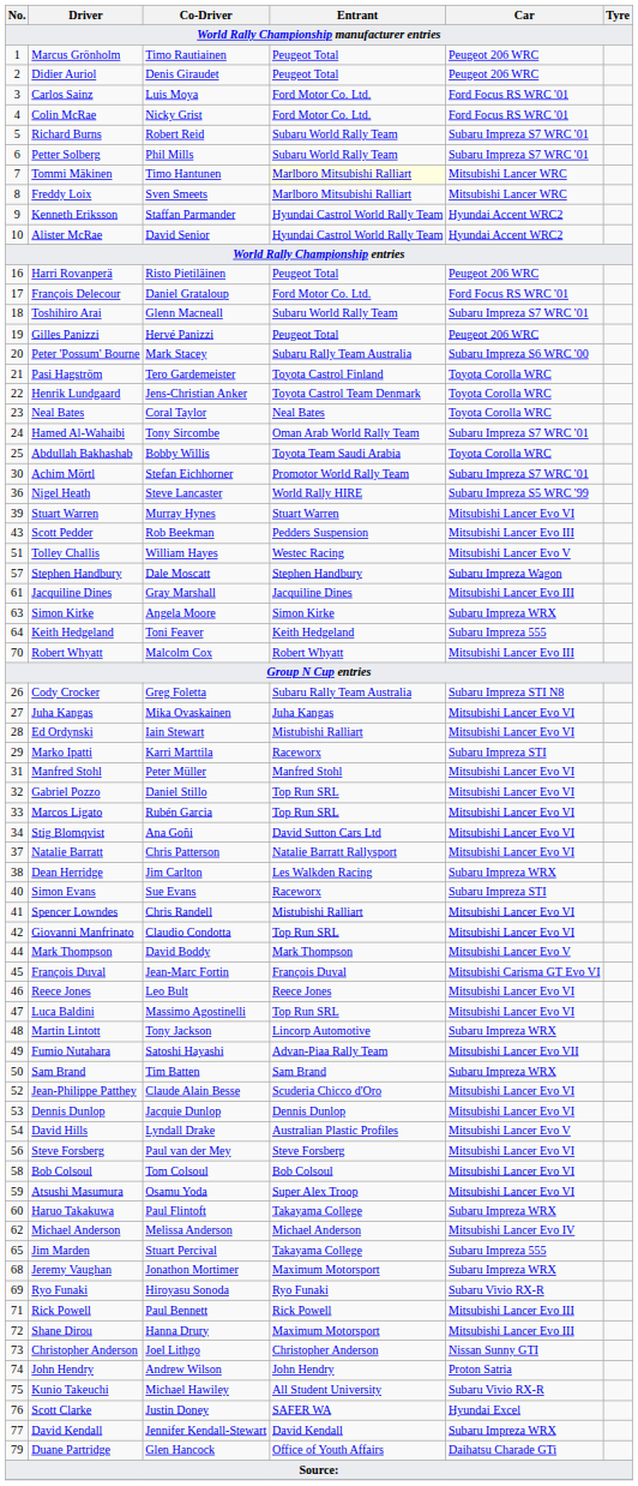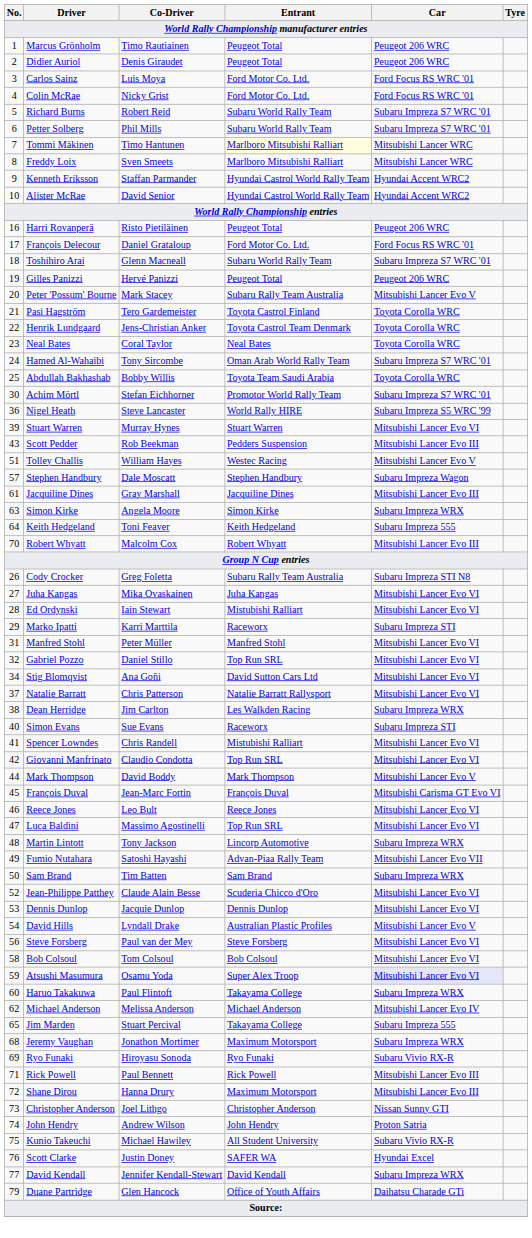 <table class="wikitable" style="font-size: 85%;">
 <tr>
 <th>No.</th>
 <th>Driver</th>
 <th>Co-Driver</th>
 <th>Entrant</th>
 <th>Car</th>
 <th>Tyre</th>
 </tr>
 <tr>
 <td style="background-color:#EAECF0; text-align:center" colspan="6"><strong><em><a href='#'>World Rally Championship</a> manufacturer entries</em></strong></td>
 </tr>
 <tr>
 <td align="center">1</td>
 <td> <a href='#'>Marcus Grönholm</a></td>
 <td> <a href='#'>Timo Rautiainen</a></td>
 <td> <a href='#'>Peugeot Total</a></td>
 <td><a href='#'>Peugeot 206 WRC</a></td>
 <td align="center"></td>
 </tr>
 <tr>
 <td align="center">2</td>
 <td> <a href='#'>Didier Auriol</a></td>
 <td> <a href='#'>Denis Giraudet</a></td>
 <td> <a href='#'>Peugeot Total</a></td>
 <td><a href='#'>Peugeot 206 WRC</a></td>
 <td align="center"></td>
 </tr>
 <tr>
 <td align="center">3</td>
 <td> <a href='#'>Carlos Sainz</a></td>
 <td> <a href='#'>Luis Moya</a></td>
 <td> <a href='#'>Ford Motor Co. Ltd.</a></td>
 <td><a href='#'>Ford Focus RS WRC '01</a></td>
 <td align="center"></td>
 </tr>
 <tr>
 <td align="center">4</td>
 <td> <a href='#'>Colin McRae</a></td>
 <td> <a href='#'>Nicky Grist</a></td>
 <td> <a href='#'>Ford Motor Co. Ltd.</a></td>
 <td><a href='#'>Ford Focus RS WRC '01</a></td>
 <td align="center"></td>
 </tr>
 <tr>
 <td align="center">5</td>
 <td> <a href='#'>Richard Burns</a></td>
 <td> <a href='#'>Robert Reid</a></td>
 <td> <a href='#'>Subaru World Rally Team</a></td>
 <td><a href='#'>Subaru Impreza S7 WRC '01</a></td>
 <td align="center"></td>
 </tr>
 <tr>
 <td align="center">6</td>
 <td> <a href='#'>Petter Solberg</a></td>
 <td> <a href='#'>Phil Mills</a></td>
 <td> <a href='#'>Subaru World Rally Team</a></td>
 <td><a href='#'>Subaru Impreza S7 WRC '01</a></td>
 <td align="center"></td>
 </tr>
 <tr>
 <td align="center">7</td>
 <td> <a href='#'>Tommi Mäkinen</a></td>
 <td> <a href='#'>Timo Hantunen</a></td>
 <td style="background: lightyellow;"> <a href='#'>Marlboro Mitsubishi Ralliart</a></td>
 <td><a href='#'>Mitsubishi Lancer WRC</a></td>
 <td align="center"></td>
 </tr>
 <tr>
 <td align="center">8</td>
 <td> <a href='#'>Freddy Loix</a></td>
 <td> <a href='#'>Sven Smeets</a></td>
 <td> <a href='#'>Marlboro Mitsubishi Ralliart</a></td>
 <td><a href='#'>Mitsubishi Lancer WRC</a></td>
 <td align="center"></td>
 </tr>
 <tr>
 <td align="center">9</td>
 <td> <a href='#'>Kenneth Eriksson</a></td>
 <td> <a href='#'>Staffan Parmander</a></td>
 <td> <a href='#'>Hyundai Castrol World Rally Team</a></td>
 <td><a href='#'>Hyundai Accent WRC2</a></td>
 <td align="center"></td>
 </tr>
 <tr>
 <td align="center">10</td>
 <td> <a href='#'>Alister McRae</a></td>
 <td> <a href='#'>David Senior</a></td>
 <td> <a href='#'>Hyundai Castrol World Rally Team</a></td>
 <td><a href='#'>Hyundai Accent WRC2</a></td>
 <td align="center"></td>
 </tr>
 <tr>
 <td style="background-color:#EAECF0; text-align:center" colspan="6"><strong><em><a href='#'>World Rally Championship</a> entries</em></strong></td>
 </tr>
 <tr>
 <td align="center">16</td>
 <td> <a href='#'>Harri Rovanperä</a></td>
 <td> <a href='#'>Risto Pietiläinen</a></td>
 <td> <a href='#'>Peugeot Total</a></td>
 <td><a href='#'>Peugeot 206 WRC</a></td>
 <td align="center"></td>
 </tr>
 <tr>
 <td align="center">17</td>
 <td> <a href='#'>François Delecour</a></td>
 <td> <a href='#'>Daniel Grataloup</a></td>
 <td> <a href='#'>Ford Motor Co. Ltd.</a></td>
 <td><a href='#'>Ford Focus RS WRC '01</a></td>
 <td align="center"></td>
 </tr>
 <tr>
 <td align="center">18</td>
 <td> <a href='#'>Toshihiro Arai</a></td>
 <td> <a href='#'>Glenn Macneall</a></td>
 <td> <a href='#'>Subaru World Rally Team</a></td>
 <td><a href='#'>Subaru Impreza S7 WRC '01</a></td>
 <td align="center"></td>
 </tr>
 <tr>
 <td align="center">19</td>
 <td> <a href='#'>Gilles Panizzi</a></td>
 <td> <a href='#'>Hervé Panizzi</a></td>
 <td> <a href='#'>Peugeot Total</a></td>
 <td><a href='#'>Peugeot 206 WRC</a></td>
 <td align="center"></td>
 </tr>
 <tr>
 <td align="center">20</td>
 <td> <a href='#'>Peter 'Possum' Bourne</a></td>
 <td> <a href='#'>Mark Stacey</a></td>
 <td> <a href='#'>Subaru Rally Team Australia</a></td>
-<td><a href='#'>Subaru Impreza S6 WRC '00</a></td>
+<td><a href='#'>Mitsubishi Lancer Evo V</a></td>
 <td align="center"></td>
 </tr>
 <tr>
 <td align="center">21</td>
 <td> <a href='#'>Pasi Hagström</a></td>
 <td> <a href='#'>Tero Gardemeister</a></td>
 <td> <a href='#'>Toyota Castrol Finland</a></td>
 <td><a href='#'>Toyota Corolla WRC</a></td>
 <td align="center"></td>
 </tr>
 <tr>
 <td align="center">22</td>
 <td> <a href='#'>Henrik Lundgaard</a></td>
 <td> <a href='#'>Jens-Christian Anker</a></td>
 <td> <a href='#'>Toyota Castrol Team Denmark</a></td>
 <td><a href='#'>Toyota Corolla WRC</a></td>
 <td align="center"></td>
 </tr>
 <tr>
 <td align="center">23</td>
 <td> <a href='#'>Neal Bates</a></td>
 <td> <a href='#'>Coral Taylor</a></td>
 <td> <a href='#'>Neal Bates</a></td>
 <td><a href='#'>Toyota Corolla WRC</a></td>
 <td></td>
 </tr>
 <tr>
 <td align="center">24</td>
 <td> <a href='#'>Hamed Al-Wahaibi</a></td>
 <td> <a href='#'>Tony Sircombe</a></td>
 <td> <a href='#'>Oman Arab World Rally Team</a></td>
 <td><a href='#'>Subaru Impreza S7 WRC '01</a></td>
 <td></td>
 </tr>
 <tr>
 <td align="center">25</td>
 <td> <a href='#'>Abdullah Bakhashab</a></td>
 <td> <a href='#'>Bobby Willis</a></td>
 <td> <a href='#'>Toyota Team Saudi Arabia</a></td>
 <td><a href='#'>Toyota Corolla WRC</a></td>
 <td align="center"></td>
 </tr>
 <tr>
 <td align="center">30</td>
 <td> <a href='#'>Achim Mörtl</a></td>
 <td> <a href='#'>Stefan Eichhorner</a></td>
 <td> <a href='#'>Promotor World Rally Team</a></td>
 <td><a href='#'>Subaru Impreza S7 WRC '01</a></td>
 <td align="center"></td>
 </tr>
 <tr>
 <td align="center">36</td>
 <td> <a href='#'>Nigel Heath</a></td>
 <td> <a href='#'>Steve Lancaster</a></td>
 <td> <a href='#'>World Rally HIRE</a></td>
 <td><a href='#'>Subaru Impreza S5 WRC '99</a></td>
 <td></td>
 </tr>
 <tr>
 <td align="center">39</td>
 <td> <a href='#'>Stuart Warren</a></td>
 <td> <a href='#'>Murray Hynes</a></td>
 <td> <a href='#'>Stuart Warren</a></td>
 <td><a href='#'>Mitsubishi Lancer Evo VI</a></td>
 <td></td>
 </tr>
 <tr>
 <td align="center">43</td>
 <td> <a href='#'>Scott Pedder</a></td>
 <td> <a href='#'>Rob Beekman</a></td>
 <td> <a href='#'>Pedders Suspension</a></td>
 <td><a href='#'>Mitsubishi Lancer Evo III</a></td>
 <td></td>
 </tr>
 <tr>
 <td align="center">51</td>
 <td> <a href='#'>Tolley Challis</a></td>
 <td> <a href='#'>William Hayes</a></td>
 <td> <a href='#'>Westec Racing</a></td>
 <td><a href='#'>Mitsubishi Lancer Evo V</a></td>
 <td></td>
 </tr>
 <tr>
 <td align="center">57</td>
 <td> <a href='#'>Stephen Handbury</a></td>
 <td> <a href='#'>Dale Moscatt</a></td>
 <td> <a href='#'>Stephen Handbury</a></td>
 <td><a href='#'>Subaru Impreza Wagon</a></td>
 <td></td>
 </tr>
 <tr>
 <td align="center">61</td>
 <td> <a href='#'>Jacquiline Dines</a></td>
 <td> <a href='#'>Gray Marshall</a></td>
 <td> <a href='#'>Jacquiline Dines</a></td>
 <td><a href='#'>Mitsubishi Lancer Evo III</a></td>
 <td></td>
 </tr>
 <tr>
 <td align="center">63</td>
 <td> <a href='#'>Simon Kirke</a></td>
 <td> <a href='#'>Angela Moore</a></td>
 <td> <a href='#'>Simon Kirke</a></td>
 <td><a href='#'>Subaru Impreza WRX</a></td>
 <td></td>
 </tr>
 <tr>
 <td align="center">64</td>
 <td> <a href='#'>Keith Hedgeland</a></td>
 <td> <a href='#'>Toni Feaver</a></td>
 <td> <a href='#'>Keith Hedgeland</a></td>
 <td><a href='#'>Subaru Impreza 555</a></td>
 <td></td>
 </tr>
 <tr>
 <td align="center">70</td>
 <td> <a href='#'>Robert Whyatt</a></td>
 <td> <a href='#'>Malcolm Cox</a></td>
 <td> <a href='#'>Robert Whyatt</a></td>
 <td><a href='#'>Mitsubishi Lancer Evo III</a></td>
 <td></td>
 </tr>
 <tr>
 <td style="background-color:#EAECF0; text-align:center" colspan="6"><strong><em><a href='#'>Group N Cup</a> entries</em></strong></td>
 </tr>
 <tr>
 <td align="center">26</td>
 <td> <a href='#'>Cody Crocker</a></td>
 <td> <a href='#'>Greg Foletta</a></td>
 <td> <a href='#'>Subaru Rally Team Australia</a></td>
 <td><a href='#'>Subaru Impreza STI N8</a></td>
 <td align="center"></td>
 </tr>
 <tr>
 <td align="center">27</td>
 <td> <a href='#'>Juha Kangas</a></td>
 <td> <a href='#'>Mika Ovaskainen</a></td>
 <td> <a href='#'>Juha Kangas</a></td>
 <td><a href='#'>Mitsubishi Lancer Evo VI</a></td>
 <td></td>
 </tr>
 <tr>
 <td align="center">28</td>
 <td> <a href='#'>Ed Ordynski</a></td>
 <td> <a href='#'>Iain Stewart</a></td>
 <td> <a href='#'>Mistubishi Ralliart</a></td>
 <td><a href='#'>Mitsubishi Lancer Evo VI</a></td>
 <td align="center"></td>
 </tr>
 <tr>
 <td align="center">29</td>
 <td> <a href='#'>Marko Ipatti</a></td>
 <td> <a href='#'>Karri Marttila</a></td>
 <td> <a href='#'>Raceworx</a></td>
 <td><a href='#'>Subaru Impreza STI</a></td>
 <td></td>
 </tr>
 <tr>
 <td align="center">31</td>
 <td> <a href='#'>Manfred Stohl</a></td>
 <td> <a href='#'>Peter Müller</a></td>
 <td> <a href='#'>Manfred Stohl</a></td>
 <td><a href='#'>Mitsubishi Lancer Evo VI</a></td>
 <td></td>
 </tr>
 <tr>
 <td align="center">32</td>
 <td> <a href='#'>Gabriel Pozzo</a></td>
 <td> <a href='#'>Daniel Stillo</a></td>
 <td> <a href='#'>Top Run SRL</a></td>
 <td><a href='#'>Mitsubishi Lancer Evo VI</a></td>
 <td></td>
 </tr>
 <tr>
-<td align="center">33</td>
-<td> <a href='#'>Marcos Ligato</a></td>
-<td> <a href='#'>Rubén Garcia</a></td>
-<td> <a href='#'>Top Run SRL</a></td>
-<td><a href='#'>Mitsubishi Lancer Evo VI</a></td>
-<td></td>
-</tr>
-<tr>
 <td align="center">34</td>
 <td> <a href='#'>Stig Blomqvist</a></td>
 <td> <a href='#'>Ana Goñi</a></td>
 <td> <a href='#'>David Sutton Cars Ltd</a></td>
 <td><a href='#'>Mitsubishi Lancer Evo VI</a></td>
 <td></td>
 </tr>
 <tr>
 <td align="center">37</td>
 <td> <a href='#'>Natalie Barratt</a></td>
 <td> <a href='#'>Chris Patterson</a></td>
 <td> <a href='#'>Natalie Barratt Rallysport</a></td>
 <td><a href='#'>Mitsubishi Lancer Evo VI</a></td>
 <td></td>
 </tr>
 <tr>
 <td align="center">38</td>
 <td> <a href='#'>Dean Herridge</a></td>
 <td> <a href='#'>Jim Carlton</a></td>
 <td> <a href='#'>Les Walkden Racing</a></td>
 <td><a href='#'>Subaru Impreza WRX</a></td>
 <td></td>
 </tr>
 <tr>
 <td align="center">40</td>
 <td> <a href='#'>Simon Evans</a></td>
 <td> <a href='#'>Sue Evans</a></td>
 <td> <a href='#'>Raceworx</a></td>
 <td><a href='#'>Subaru Impreza STI</a></td>
 <td></td>
 </tr>
 <tr>
 <td align="center">41</td>
 <td> <a href='#'>Spencer Lowndes</a></td>
 <td> <a href='#'>Chris Randell</a></td>
 <td> <a href='#'>Mistubishi Ralliart</a></td>
 <td><a href='#'>Mitsubishi Lancer Evo VI</a></td>
 <td></td>
 </tr>
 <tr>
 <td align="center">42</td>
 <td> <a href='#'>Giovanni Manfrinato</a></td>
 <td> <a href='#'>Claudio Condotta</a></td>
 <td> <a href='#'>Top Run SRL</a></td>
 <td><a href='#'>Mitsubishi Lancer Evo VI</a></td>
 <td></td>
 </tr>
 <tr>
 <td align="center">44</td>
 <td> <a href='#'>Mark Thompson</a></td>
 <td> <a href='#'>David Boddy</a></td>
 <td> <a href='#'>Mark Thompson</a></td>
 <td><a href='#'>Mitsubishi Lancer Evo V</a></td>
 <td></td>
 </tr>
 <tr>
 <td align="center">45</td>
 <td> <a href='#'>François Duval</a></td>
 <td> <a href='#'>Jean-Marc Fortin</a></td>
 <td> <a href='#'>François Duval</a></td>
 <td><a href='#'>Mitsubishi Carisma GT Evo VI</a></td>
 <td></td>
 </tr>
 <tr>
 <td align="center">46</td>
 <td> <a href='#'>Reece Jones</a></td>
 <td> <a href='#'>Leo Bult</a></td>
 <td> <a href='#'>Reece Jones</a></td>
 <td><a href='#'>Mitsubishi Lancer Evo VI</a></td>
 <td></td>
 </tr>
 <tr>
 <td align="center">47</td>
 <td> <a href='#'>Luca Baldini</a></td>
 <td> <a href='#'>Massimo Agostinelli</a></td>
 <td> <a href='#'>Top Run SRL</a></td>
 <td><a href='#'>Mitsubishi Lancer Evo VI</a></td>
 <td></td>
 </tr>
 <tr>
 <td align="center">48</td>
 <td> <a href='#'>Martin Lintott</a></td>
 <td> <a href='#'>Tony Jackson</a></td>
 <td> <a href='#'>Lincorp Automotive</a></td>
 <td><a href='#'>Subaru Impreza WRX</a></td>
 <td></td>
 </tr>
 <tr>
 <td align="center">49</td>
 <td> <a href='#'>Fumio Nutahara</a></td>
 <td> <a href='#'>Satoshi Hayashi</a></td>
 <td> <a href='#'>Advan-Piaa Rally Team</a></td>
 <td><a href='#'>Mitsubishi Lancer Evo VII</a></td>
 <td align="center"></td>
 </tr>
 <tr>
 <td align="center">50</td>
 <td> <a href='#'>Sam Brand</a></td>
 <td> <a href='#'>Tim Batten</a></td>
 <td> <a href='#'>Sam Brand</a></td>
 <td><a href='#'>Subaru Impreza WRX</a></td>
 <td></td>
 </tr>
 <tr>
 <td align="center">52</td>
 <td> <a href='#'>Jean-Philippe Patthey</a></td>
 <td> <a href='#'>Claude Alain Besse</a></td>
 <td> <a href='#'>Scuderia Chicco d'Oro</a></td>
 <td><a href='#'>Mitsubishi Lancer Evo VI</a></td>
 <td></td>
 </tr>
 <tr>
 <td align="center">53</td>
 <td> <a href='#'>Dennis Dunlop</a></td>
 <td> <a href='#'>Jacquie Dunlop</a></td>
 <td> <a href='#'>Dennis Dunlop</a></td>
 <td><a href='#'>Mitsubishi Lancer Evo VI</a></td>
 <td></td>
 </tr>
 <tr>
 <td align="center">54</td>
 <td> <a href='#'>David Hills</a></td>
 <td> <a href='#'>Lyndall Drake</a></td>
 <td> <a href='#'>Australian Plastic Profiles</a></td>
 <td><a href='#'>Mitsubishi Lancer Evo V</a></td>
 <td></td>
 </tr>
 <tr>
 <td align="center">56</td>
 <td> <a href='#'>Steve Forsberg</a></td>
 <td> <a href='#'>Paul van der Mey</a></td>
 <td> <a href='#'>Steve Forsberg</a></td>
 <td><a href='#'>Mitsubishi Lancer Evo VI</a></td>
 <td></td>
 </tr>
 <tr>
 <td align="center">58</td>
 <td> <a href='#'>Bob Colsoul</a></td>
 <td> <a href='#'>Tom Colsoul</a></td>
 <td> <a href='#'>Bob Colsoul</a></td>
 <td><a href='#'>Mitsubishi Lancer Evo VI</a></td>
 <td></td>
 </tr>
 <tr>
 <td align="center">59</td>
 <td> <a href='#'>Atsushi Masumura</a></td>
 <td> <a href='#'>Osamu Yoda</a></td>
 <td> <a href='#'>Super Alex Troop</a></td>
-<td><a href='#'>Mitsubishi Lancer Evo VI</a></td>
+<td style="background: lavender;"><a href='#'>Mitsubishi Lancer Evo VI</a></td>
 <td></td>
 </tr>
 <tr>
 <td align="center">60</td>
 <td> <a href='#'>Haruo Takakuwa</a></td>
 <td> <a href='#'>Paul Flintoft</a></td>
 <td> <a href='#'>Takayama College</a></td>
 <td><a href='#'>Subaru Impreza WRX</a></td>
 <td></td>
 </tr>
 <tr>
 <td align="center">62</td>
 <td> <a href='#'>Michael Anderson</a></td>
 <td> <a href='#'>Melissa Anderson</a></td>
 <td> <a href='#'>Michael Anderson</a></td>
 <td><a href='#'>Mitsubishi Lancer Evo IV</a></td>
 <td></td>
 </tr>
 <tr>
 <td align="center">65</td>
 <td> <a href='#'>Jim Marden</a></td>
 <td> <a href='#'>Stuart Percival</a></td>
 <td> <a href='#'>Takayama College</a></td>
 <td><a href='#'>Subaru Impreza 555</a></td>
 <td></td>
 </tr>
 <tr>
 <td align="center">68</td>
 <td> <a href='#'>Jeremy Vaughan</a></td>
 <td> <a href='#'>Jonathon Mortimer</a></td>
 <td> <a href='#'>Maximum Motorsport</a></td>
 <td><a href='#'>Subaru Impreza WRX</a></td>
 <td></td>
 </tr>
 <tr>
 <td align="center">69</td>
 <td> <a href='#'>Ryo Funaki</a></td>
 <td> <a href='#'>Hiroyasu Sonoda</a></td>
 <td> <a href='#'>Ryo Funaki</a></td>
 <td><a href='#'>Subaru Vivio RX-R</a></td>
 <td></td>
 </tr>
 <tr>
 <td align="center">71</td>
 <td> <a href='#'>Rick Powell</a></td>
 <td> <a href='#'>Paul Bennett</a></td>
 <td> <a href='#'>Rick Powell</a></td>
 <td><a href='#'>Mitsubishi Lancer Evo III</a></td>
 <td></td>
 </tr>
 <tr>
 <td align="center">72</td>
 <td> <a href='#'>Shane Dirou</a></td>
 <td> <a href='#'>Hanna Drury</a></td>
 <td> <a href='#'>Maximum Motorsport</a></td>
 <td><a href='#'>Mitsubishi Lancer Evo III</a></td>
 <td></td>
 </tr>
 <tr>
 <td align="center">73</td>
 <td> <a href='#'>Christopher Anderson</a></td>
 <td> <a href='#'>Joel Lithgo</a></td>
 <td> <a href='#'>Christopher Anderson</a></td>
 <td><a href='#'>Nissan Sunny GTI</a></td>
 <td></td>
 </tr>
 <tr>
 <td align="center">74</td>
 <td> <a href='#'>John Hendry</a></td>
 <td> <a href='#'>Andrew Wilson</a></td>
 <td> <a href='#'>John Hendry</a></td>
 <td><a href='#'>Proton Satria</a></td>
 <td></td>
 </tr>
 <tr>
 <td align="center">75</td>
 <td> <a href='#'>Kunio Takeuchi</a></td>
 <td> <a href='#'>Michael Hawiley</a></td>
 <td> <a href='#'>All Student University</a></td>
 <td><a href='#'>Subaru Vivio RX-R</a></td>
 <td></td>
 </tr>
 <tr>
 <td align="center">76</td>
 <td> <a href='#'>Scott Clarke</a></td>
 <td> <a href='#'>Justin Doney</a></td>
 <td> <a href='#'>SAFER WA</a></td>
 <td><a href='#'>Hyundai Excel</a></td>
 <td></td>
 </tr>
 <tr>
 <td align="center">77</td>
 <td> <a href='#'>David Kendall</a></td>
 <td> <a href='#'>Jennifer Kendall-Stewart</a></td>
 <td> <a href='#'>David Kendall</a></td>
 <td><a href='#'>Subaru Impreza WRX</a></td>
 <td></td>
 </tr>
 <tr>
 <td align="center">79</td>
 <td> <a href='#'>Duane Partridge</a></td>
 <td> <a href='#'>Glen Hancock</a></td>
 <td> <a href='#'>Office of Youth Affairs</a></td>
 <td><a href='#'>Daihatsu Charade GTi</a></td>
 <td></td>
 </tr>
 <tr>
 <td style="background-color:#EAECF0; text-align:center" colspan="6"><strong>Source:</strong></td>
 </tr>
 <tr>
 </tr>
 </table>
